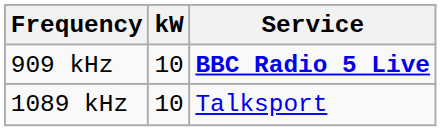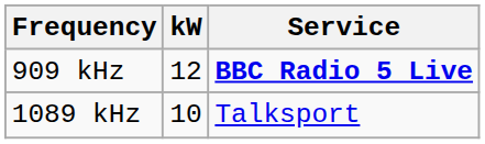 <table class="wikitable sortable">
 <tr>
 <th>Frequency</th>
 <th>kW</th>
 <th>Service</th>
 </tr>
 <tr>
 <td>909 kHz</td>
-<td>10</td>
+<td>12</td>
 <td><strong><a href='#'>BBC Radio 5 Live</a></strong></td>
 </tr>
 <tr>
 <td>1089 kHz</td>
 <td>10</td>
 <td><a href='#'>Talksport</a></td>
 </tr>
 </table>
